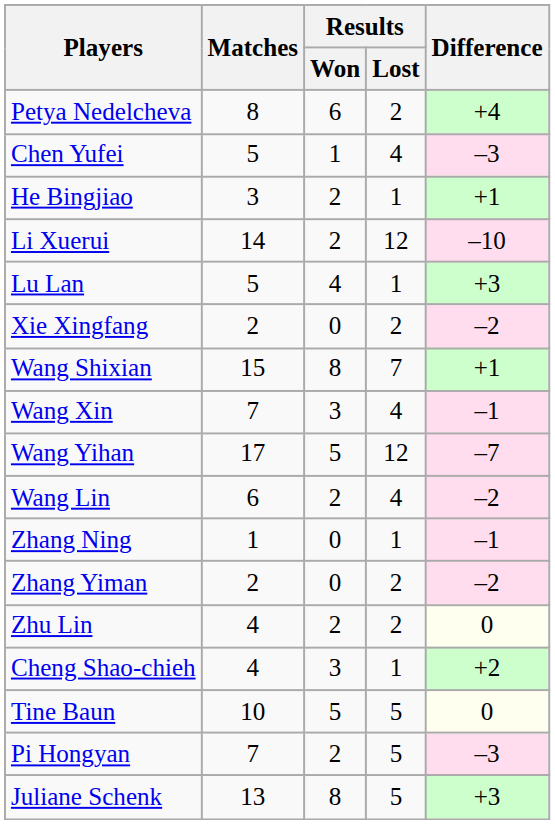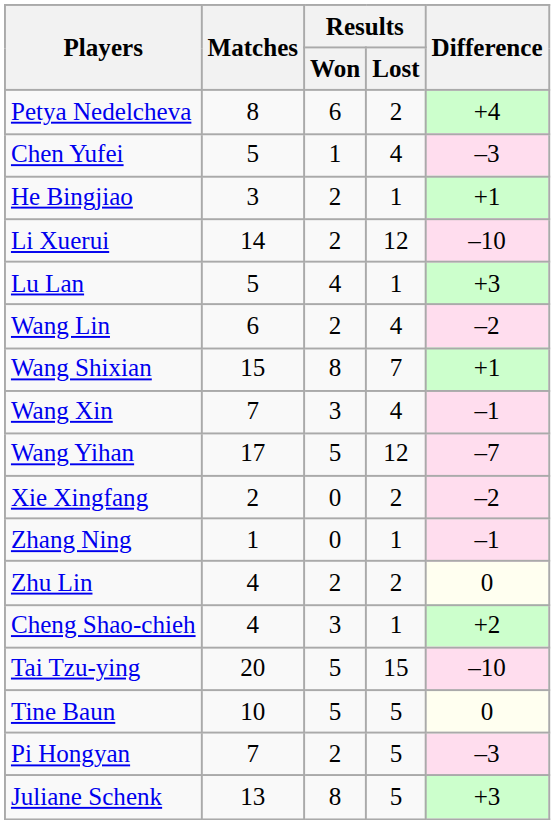 <table class=wikitable style="text-align:center; font-size:small">
 <tr>
 <th rowspan="2">Players</th>
 <th rowspan="2">Matches</th>
 <th colspan="2">Results</th>
 <th rowspan="2">Difference</th>
 </tr>
 <tr>
 <th>Won</th>
 <th>Lost</th>
 </tr>
 <tr>
 <td align="left"> <a href='#'>Petya Nedelcheva</a></td>
 <td>8</td>
 <td>6</td>
 <td>2</td>
 <td bgcolor="#ccffcc">+4</td>
 </tr>
 <tr>
 <td align="left"> <a href='#'>Chen Yufei</a></td>
 <td>5</td>
 <td>1</td>
 <td>4</td>
 <td bgcolor="#ffddee">–3</td>
 </tr>
 <tr>
 <td align="left"> <a href='#'>He Bingjiao</a></td>
 <td>3</td>
 <td>2</td>
 <td>1</td>
 <td bgcolor="#ccffcc">+1</td>
 </tr>
 <tr>
 <td align="left"> <a href='#'>Li Xuerui</a></td>
 <td>14</td>
 <td>2</td>
 <td>12</td>
 <td bgcolor="#ffddee">–10</td>
 </tr>
 <tr>
 <td align="left"> <a href='#'>Lu Lan</a></td>
 <td>5</td>
 <td>4</td>
 <td>1</td>
 <td bgcolor="#ccffcc">+3</td>
 </tr>
 <tr>
-<td align="left"> <a href='#'>Xie Xingfang</a></td>
+<td align="left"> <a href='#'>Wang Lin</a></td>
+<td>6</td>
 <td>2</td>
-<td>0</td>
-<td>2</td>
+<td>4</td>
 <td bgcolor="#ffddee">–2</td>
 </tr>
 <tr>
 <td align="left"> <a href='#'>Wang Shixian</a></td>
 <td>15</td>
 <td>8</td>
 <td>7</td>
 <td bgcolor="#ccffcc">+1</td>
 </tr>
 <tr>
 <td align="left"> <a href='#'>Wang Xin</a></td>
 <td>7</td>
 <td>3</td>
 <td>4</td>
 <td bgcolor="#ffddee">–1</td>
 </tr>
 <tr>
 <td align="left"> <a href='#'>Wang Yihan</a></td>
 <td>17</td>
 <td>5</td>
 <td>12</td>
 <td bgcolor="#ffddee">–7</td>
 </tr>
 <tr>
-<td align="left"> <a href='#'>Wang Lin</a></td>
-<td>6</td>
+<td align="left"> <a href='#'>Xie Xingfang</a></td>
 <td>2</td>
-<td>4</td>
+<td>0</td>
+<td>2</td>
 <td bgcolor="#ffddee">–2</td>
 </tr>
 <tr>
 <td align="left"> <a href='#'>Zhang Ning</a></td>
 <td>1</td>
 <td>0</td>
 <td>1</td>
 <td bgcolor="#ffddee">–1</td>
-</tr>
-<tr>
-<td align="left"> <a href='#'>Zhang Yiman</a></td>
-<td>2</td>
-<td>0</td>
-<td>2</td>
-<td bgcolor="#ffddee">–2</td>
 </tr>
 <tr>
 <td align="left"> <a href='#'>Zhu Lin</a></td>
 <td>4</td>
 <td>2</td>
 <td>2</td>
 <td bgcolor="#fffff0">0</td>
 </tr>
 <tr>
 <td align="left"> <a href='#'>Cheng Shao-chieh</a></td>
 <td>4</td>
 <td>3</td>
 <td>1</td>
 <td bgcolor="#ccffcc">+2</td>
+</tr>
+<tr>
+<td align="left"> <a href='#'>Tai Tzu-ying</a></td>
+<td>20</td>
+<td>5</td>
+<td>15</td>
+<td bgcolor="#ffddee">–10</td>
 </tr>
 <tr>
 <td align="left"> <a href='#'>Tine Baun</a></td>
 <td>10</td>
 <td>5</td>
 <td>5</td>
 <td bgcolor="#fffff0">0</td>
 </tr>
 <tr>
 <td align="left"> <a href='#'>Pi Hongyan</a></td>
 <td>7</td>
 <td>2</td>
 <td>5</td>
 <td bgcolor="#ffddee">–3</td>
 </tr>
 <tr>
 <td align="left"> <a href='#'>Juliane Schenk</a></td>
 <td>13</td>
 <td>8</td>
 <td>5</td>
 <td bgcolor="#ccffcc">+3</td>
 </tr>
 </table>
